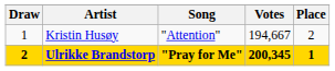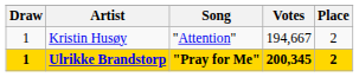 <table class="sortable wikitable" style="margin: 1em auto 1em auto; text-align:center;">
 <tr>
 </tr>
 <tr>
 <th>Draw</th>
 <th>Artist</th>
 <th>Song</th>
 <th>Votes</th>
 <th>Place</th>
 </tr>
 <tr>
 <td>1</td>
 <td style="text-align:left;"><a href='#'>Kristin Husøy</a></td>
 <td style="text-align:left;">"<a href='#'>Attention</a>"</td>
 <td>194,667</td>
 <td>2</td>
 </tr>
 <tr style="font-weight:bold; background:gold;">
-<td>2</td>
+<td>1</td>
 <td style="text-align:left;"><a href='#'>Ulrikke Brandstorp</a></td>
 <td style="text-align:left;">"Pray for Me"</td>
 <td>200,345</td>
-<td>1</td>
+<td>2</td>
 </tr>
 </table>
